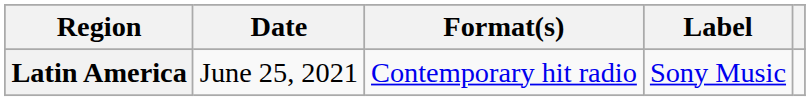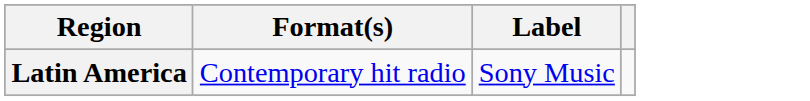 <table class="wikitable plainrowheaders" border="1">
 <tr>
 <th scope="col">Region</th>
-<th scope="col">Date</th>
 <th scope="col">Format(s)</th>
 <th scope="col">Label</th>
 <th scope="col"></th>
 </tr>
 <tr>
 <th scope="row">Latin America</th>
-<td>June 25, 2021</td>
 <td><a href='#'>Contemporary hit radio</a></td>
 <td><a href='#'>Sony Music</a></td>
 <td style="text-align:center;"></td>
 </tr>
 </table>
